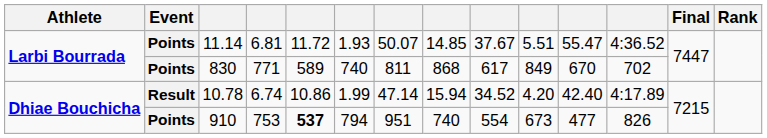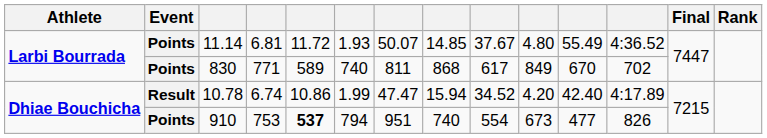 <table class=wikitable style=font-size:90%>
 <tr>
 <th>Athlete</th>
 <th>Event</th>
 <th></th>
 <th></th>
 <th></th>
 <th></th>
 <th></th>
 <th></th>
 <th></th>
 <th></th>
 <th></th>
 <th></th>
 <th>Final</th>
 <th>Rank</th>
 </tr>
 <tr align=center>
 <td rowspan=2 align=left><strong><a href='#'>Larbi Bourrada</a></strong></td>
 <th style=font-size:95%>Points</th>
 <td>11.14</td>
 <td>6.81</td>
 <td>11.72</td>
 <td>1.93</td>
 <td>50.07</td>
 <td>14.85</td>
 <td>37.67</td>
-<td>5.51</td>
-<td>55.47</td>
+<td>4.80</td>
+<td>55.49</td>
 <td>4:36.52</td>
 <td rowspan=2>7447</td>
 <td rowspan=2></td>
 </tr>
 <tr align=center>
 <th style=font-size:95%>Points</th>
 <td>830</td>
 <td>771</td>
 <td>589</td>
 <td>740</td>
 <td>811</td>
 <td>868</td>
 <td>617</td>
 <td>849</td>
 <td>670</td>
 <td>702</td>
 </tr>
 <tr align=center>
 <td rowspan=2 align=left><strong><a href='#'>Dhiae Bouchicha</a></strong></td>
 <th style=font-size:95%>Result</th>
 <td>10.78</td>
 <td>6.74</td>
 <td>10.86</td>
 <td>1.99</td>
-<td>47.14</td>
+<td>47.47</td>
 <td>15.94</td>
 <td>34.52</td>
 <td>4.20</td>
 <td>42.40</td>
 <td>4:17.89</td>
 <td rowspan=2>7215</td>
 <td rowspan=2></td>
 </tr>
 <tr align=center>
 <th style=font-size:95%>Points</th>
 <td>910</td>
 <td>753</td>
 <td><strong>537</strong></td>
 <td>794</td>
 <td>951</td>
 <td>740</td>
 <td>554</td>
 <td>673</td>
 <td>477</td>
 <td>826</td>
 </tr>
 </table>
